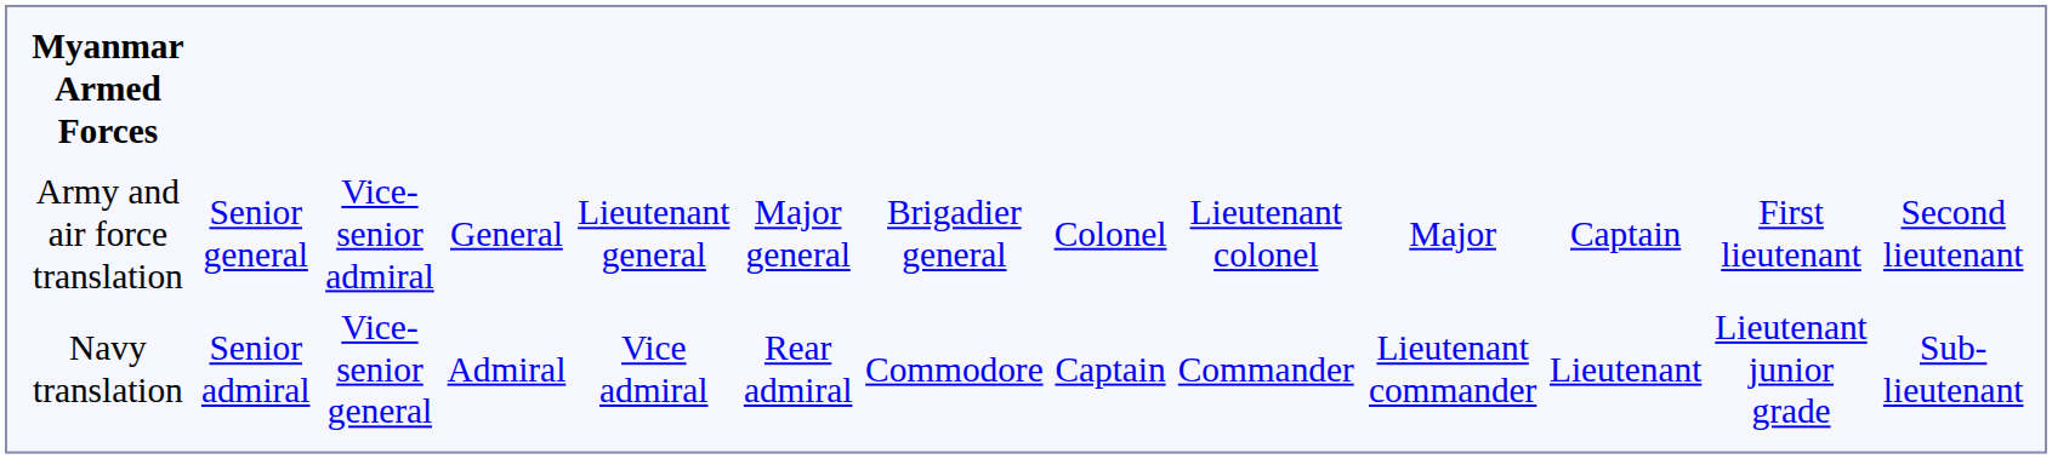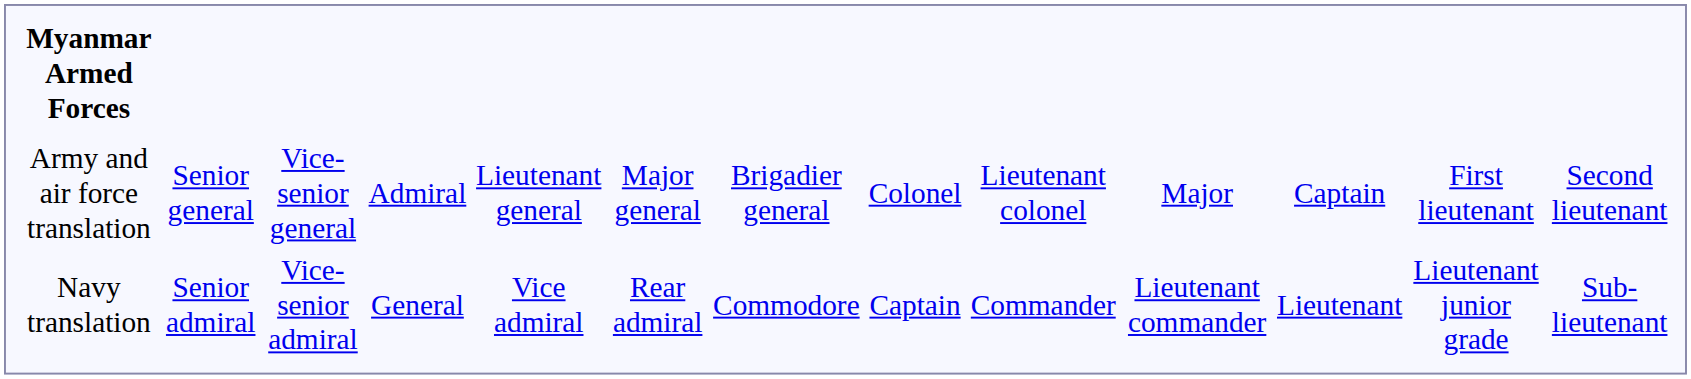 <table style="border:1px solid #8888aa; background-color:#f7f8ff; padding:5px; font-size:95%; margin: 0px 12px 12px 0px; text-align:center;">
 <tr>
 <td rowspan=2><strong> Myanmar Armed Forces</strong></td>
 <td colspan=2></td>
 <td colspan=1></td>
 <td colspan=1></td>
 <td colspan=2></td>
 <td colspan=2></td>
 <td colspan=2></td>
 <td colspan=2></td>
 <td colspan=2></td>
 <td colspan=2></td>
 <td colspan=2></td>
 <td colspan=3></td>
 <td colspan=3></td>
 </tr>
 <tr>
 <td colspan=2><br></td>
 <td colspan=1><br></td>
 <td colspan=1><br></td>
 <td colspan=2><br></td>
 <td colspan=2><br></td>
 <td colspan=2><br></td>
 <td colspan=2><br></td>
 <td colspan=2><br></td>
 <td colspan=2><br></td>
 <td colspan=2><br></td>
 <td colspan=3><br></td>
 <td colspan=3><br></td>
 </tr>
 <tr>
 <td colspan=38></td>
 </tr>
 <tr>
 <td>Army and air force translation</td>
 <td colspan=2><a href='#'>Senior general</a></td>
-<td colspan=1><a href='#'>Vice-senior admiral</a></td>
-<td colspan=1><a href='#'>General</a></td>
+<td colspan=1><a href='#'>Vice-senior general</a></td>
+<td colspan=1><a href='#'>Admiral</a></td>
 <td colspan=2><a href='#'>Lieutenant general</a></td>
 <td colspan=2><a href='#'>Major general</a></td>
 <td colspan=2><a href='#'>Brigadier general</a></td>
 <td colspan=2><a href='#'>Colonel</a></td>
 <td colspan=2><a href='#'>Lieutenant colonel</a></td>
 <td colspan=2><a href='#'>Major</a></td>
 <td colspan=2><a href='#'>Captain</a></td>
 <td colspan=3><a href='#'>First lieutenant</a></td>
 <td colspan=3><a href='#'>Second lieutenant</a></td>
 </tr>
 <tr>
 <td>Navy translation</td>
 <td colspan=2><a href='#'>Senior admiral</a></td>
-<td colspan=1><a href='#'>Vice-senior general</a></td>
-<td colspan=1><a href='#'>Admiral</a></td>
+<td colspan=1><a href='#'>Vice-senior admiral</a></td>
+<td colspan=1><a href='#'>General</a></td>
 <td colspan=2><a href='#'>Vice admiral</a></td>
 <td colspan=2><a href='#'>Rear admiral</a></td>
 <td colspan=2><a href='#'>Commodore</a></td>
 <td colspan=2><a href='#'>Captain</a></td>
 <td colspan=2><a href='#'>Commander</a></td>
 <td colspan=2><a href='#'>Lieutenant commander</a></td>
 <td colspan=2><a href='#'>Lieutenant</a></td>
 <td colspan=3><a href='#'>Lieutenant junior grade</a></td>
 <td colspan=3><a href='#'>Sub-lieutenant</a></td>
 </tr>
 </table>
